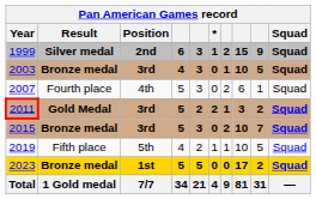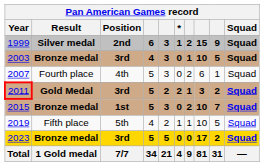 <table class="wikitable" style="text-align: center;">
 <tr>
 <th colspan=10><a href='#'>Pan American Games</a> record</th>
 </tr>
 <tr>
 <th>Year</th>
 <th>Result</th>
 <th>Position</th>
 <th></th>
 <th></th>
 <th>*</th>
 <th></th>
 <th></th>
 <th></th>
 <th>Squad</th>
 </tr>
 <tr bgcolor=silver>
 <td> <a href='#'>1999</a></td>
 <td><strong>Silver medal</strong></td>
 <td><strong>2nd</strong></td>
 <td><strong>6</strong></td>
 <td><strong>3</strong></td>
 <td><strong>1</strong></td>
 <td><strong>2</strong></td>
 <td><strong>15</strong></td>
 <td><strong>9</strong></td>
 <td><strong>Squad</strong></td>
 </tr>
 <tr bgcolor=#cfaa88>
 <td> <a href='#'>2003</a></td>
 <td><strong>Bronze medal</strong></td>
 <td><strong>3rd</strong></td>
 <td><strong>4</strong></td>
 <td><strong>3</strong></td>
 <td><strong>0</strong></td>
 <td><strong>1</strong></td>
 <td><strong>10</strong></td>
 <td><strong>5</strong></td>
 <td><strong>Squad</strong></td>
 </tr>
 <tr>
 <td> <a href='#'>2007</a></td>
 <td>Fourth place</td>
 <td>4th</td>
 <td>5</td>
 <td>3</td>
 <td>0</td>
 <td>2</td>
 <td>6</td>
 <td>1</td>
 <td>Squad</td>
 </tr>
 <tr bgcolor=#cfaa88>
 <td style="border: 3px solid red"> <a href='#'>2011</a></td>
 <td><strong>Gold Medal</strong></td>
 <td><strong>3rd</strong></td>
 <td><strong>5</strong></td>
 <td><strong>2</strong></td>
 <td><strong>2</strong></td>
 <td><strong>1</strong></td>
 <td><strong>3</strong></td>
 <td><strong>2</strong></td>
 <td><strong><a href='#'>Squad</a></strong></td>
 </tr>
 <tr bgcolor=#cfaa88>
 <td> <a href='#'>2015</a></td>
 <td><strong>Bronze medal</strong></td>
-<td><strong>3rd</strong></td>
+<td><strong>1st</strong></td>
 <td><strong>5</strong></td>
 <td><strong>3</strong></td>
 <td><strong>0</strong></td>
 <td><strong>2</strong></td>
 <td><strong>10</strong></td>
 <td><strong>7</strong></td>
 <td><strong><a href='#'>Squad</a></strong></td>
 </tr>
 <tr>
 <td> <a href='#'>2019</a></td>
 <td>Fifth place</td>
 <td>5th</td>
 <td>4</td>
 <td>2</td>
 <td>1</td>
 <td>1</td>
 <td>10</td>
 <td>5</td>
 <td><a href='#'>Squad</a></td>
 </tr>
 <tr bgcolor=gold>
 <td> <a href='#'>2023</a></td>
 <td><strong>Bronze medal</strong></td>
-<td><strong>1st</strong></td>
+<td><strong>3rd</strong></td>
 <td><strong>5</strong></td>
 <td><strong>5</strong></td>
 <td><strong>0</strong></td>
 <td><strong>0</strong></td>
 <td><strong>17</strong></td>
 <td><strong>2</strong></td>
 <td><strong><a href='#'>Squad</a></strong></td>
 </tr>
 <tr>
 <th>Total</th>
 <th>1 Gold medal</th>
 <th>7/7</th>
 <th>34</th>
 <th>21</th>
 <th>4</th>
 <th>9</th>
 <th>81</th>
 <th>31</th>
 <th>—</th>
 </tr>
 </table>
